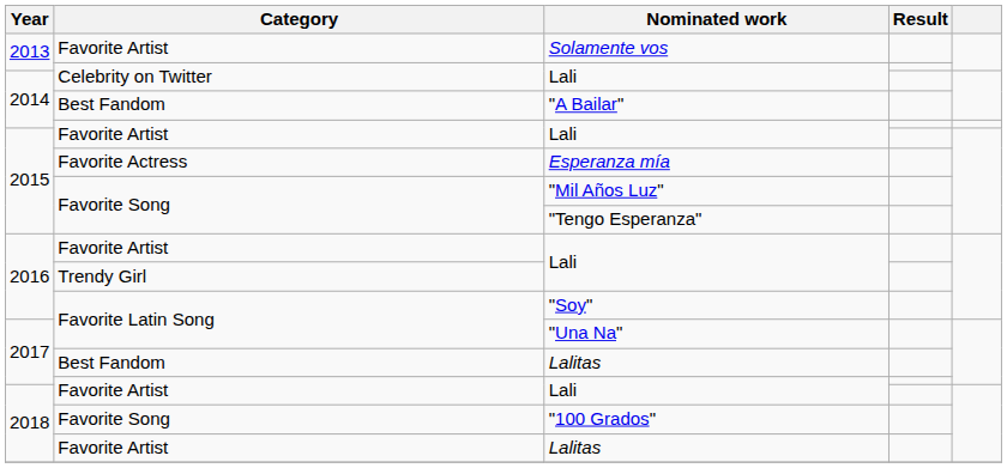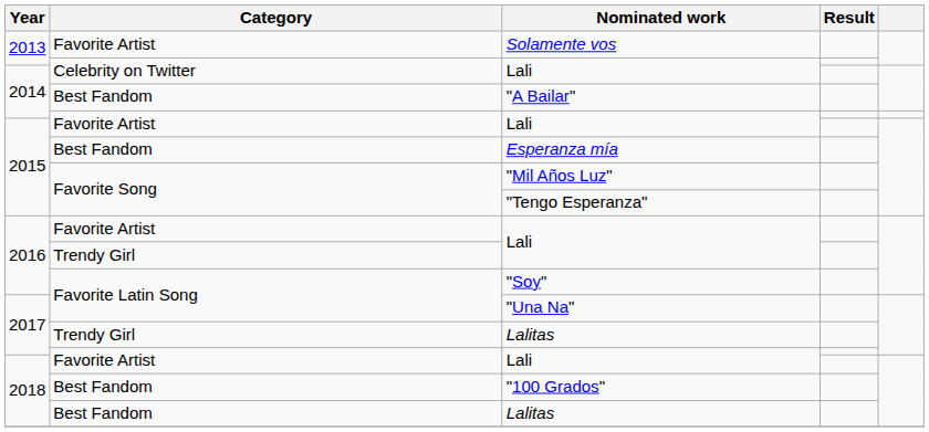 <table class="wikitable plainrowheaders" style="width:70%;">
 <tr>
 <th scope="col" style="width:4%;">Year</th>
 <th scope="col" style="width:50%;">Category</th>
 <th scope="col" style="width:35%;">Nominated work</th>
 <th scope="col" style="width:6%;">Result</th>
 <th scope="col" style="width:6%;"></th>
 </tr>
 <tr>
 <td rowspan=2 align=center><a href='#'>2013</a></td>
 <td>Favorite Artist</td>
 <td><em><a href='#'>Solamente vos</a></em></td>
 <td></td>
 <td rowspan=2 align=center></td>
 </tr>
 <tr>
 <td rowspan="2">Celebrity on Twitter</td>
 <td rowspan="2">Lali</td>
 <td></td>
 </tr>
 <tr>
 <td rowspan="3" align=center>2014</td>
 <td></td>
 <td rowspan=2 align=center></td>
 </tr>
 <tr>
 <td>Best Fandom</td>
 <td>"<a href='#'>A Bailar</a>"</td>
 <td></td>
 </tr>
 <tr>
 <td rowspan="2">Favorite Artist</td>
 <td rowspan=2>Lali</td>
 <td></td>
 <td align=center></td>
 </tr>
 <tr>
 <td rowspan="4" align=center>2015</td>
 <td></td>
 <td rowspan=4 align=center></td>
 </tr>
 <tr>
-<td>Favorite Actress</td>
+<td>Best Fandom</td>
 <td><em><a href='#'>Esperanza mía</a></em></td>
 <td></td>
 </tr>
 <tr>
 <td rowspan=2>Favorite Song</td>
 <td>"<a href='#'>Mil Años Luz</a>"</td>
 <td></td>
 </tr>
 <tr>
 <td>"Tengo Esperanza"</td>
 <td></td>
 </tr>
 <tr>
 <td rowspan="3" align=center>2016</td>
 <td>Favorite Artist</td>
 <td rowspan="2">Lali</td>
 <td></td>
 <td rowspan=3 align=center></td>
 </tr>
 <tr>
 <td>Trendy Girl</td>
 <td></td>
 </tr>
 <tr>
 <td rowspan="2">Favorite Latin Song</td>
 <td>"<a href='#'>Soy</a>"</td>
 <td></td>
 </tr>
 <tr>
 <td rowspan="3" align="center">2017</td>
 <td>"<a href='#'>Una Na</a>"</td>
 <td></td>
 <td rowspan="3" align="center"></td>
 </tr>
 <tr>
-<td>Best Fandom</td>
+<td>Trendy Girl</td>
 <td><em>Lalitas</em></td>
 <td></td>
 </tr>
 <tr>
 <td rowspan="2">Favorite Artist</td>
 <td rowspan="2">Lali</td>
 <td></td>
 </tr>
 <tr>
 <td rowspan="3" align="center">2018</td>
 <td></td>
 <td rowspan="3" align="center"></td>
 </tr>
 <tr>
-<td>Favorite Song</td>
+<td>Best Fandom</td>
 <td>"<a href='#'>100 Grados</a>"</td>
 <td></td>
 </tr>
 <tr>
-<td>Favorite Artist</td>
+<td>Best Fandom</td>
 <td><em>Lalitas</em></td>
 <td></td>
 </tr>
 <tr>
 </tr>
 </table>
